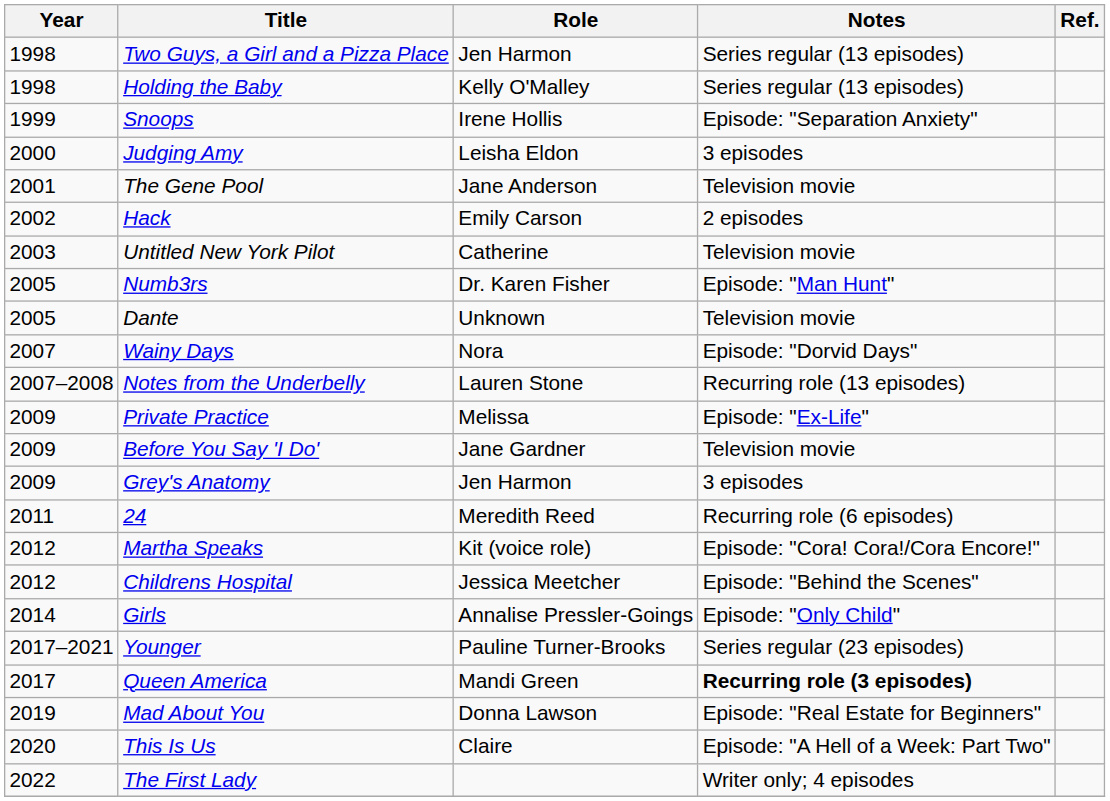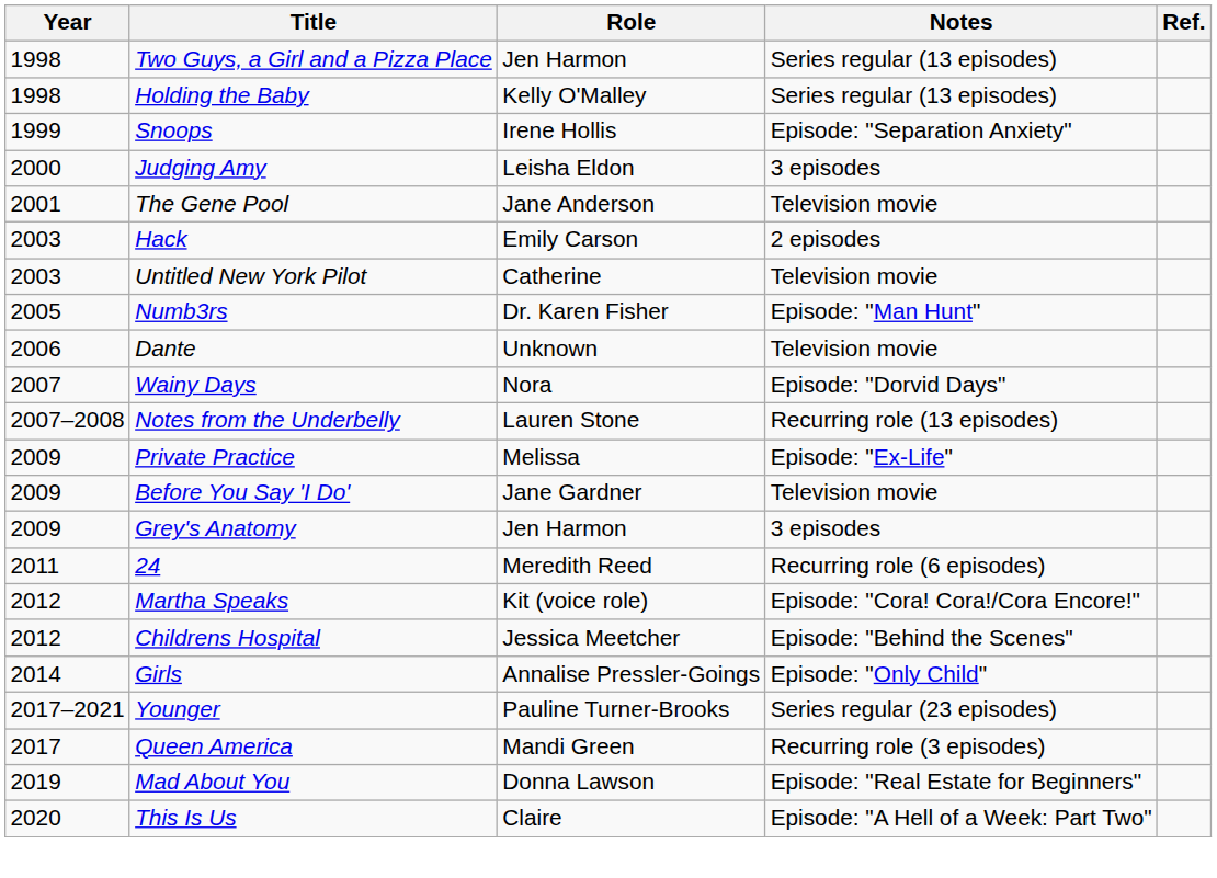 <table class="wikitable sortable">
 <tr>
 <th>Year</th>
 <th>Title</th>
 <th>Role</th>
 <th class=unsortable>Notes</th>
 <th class=unsortable>Ref.</th>
 </tr>
 <tr>
 <td>1998</td>
 <td><em><a href='#'>Two Guys, a Girl and a Pizza Place</a></em></td>
 <td>Jen Harmon</td>
 <td>Series regular (13 episodes)</td>
 <td></td>
 </tr>
 <tr>
 <td>1998</td>
 <td><em><a href='#'>Holding the Baby</a></em></td>
 <td>Kelly O'Malley</td>
 <td>Series regular (13 episodes)</td>
 <td></td>
 </tr>
 <tr>
 <td>1999</td>
 <td><em><a href='#'>Snoops</a></em></td>
 <td>Irene Hollis</td>
 <td>Episode: "Separation Anxiety"</td>
 <td></td>
 </tr>
 <tr>
 <td>2000</td>
 <td><em><a href='#'>Judging Amy</a></em></td>
 <td>Leisha Eldon</td>
 <td>3 episodes</td>
 <td></td>
 </tr>
 <tr>
 <td>2001</td>
 <td><em>The Gene Pool</em></td>
 <td>Jane Anderson</td>
 <td>Television movie</td>
 <td></td>
 </tr>
 <tr>
-<td>2002</td>
+<td>2003</td>
 <td><em><a href='#'>Hack</a></em></td>
 <td>Emily Carson</td>
 <td>2 episodes</td>
 <td></td>
 </tr>
 <tr>
 <td>2003</td>
 <td><em>Untitled New York Pilot</em></td>
 <td>Catherine</td>
 <td>Television movie</td>
 <td></td>
 </tr>
 <tr>
 <td>2005</td>
 <td><em><a href='#'>Numb3rs</a></em></td>
 <td>Dr. Karen Fisher</td>
 <td>Episode: "<a href='#'>Man Hunt</a>"</td>
 <td></td>
 </tr>
 <tr>
-<td>2005</td>
+<td>2006</td>
 <td><em>Dante</em></td>
 <td>Unknown</td>
 <td>Television movie</td>
 <td></td>
 </tr>
 <tr>
 <td>2007</td>
 <td><em><a href='#'>Wainy Days</a></em></td>
 <td>Nora</td>
 <td>Episode: "Dorvid Days"</td>
 <td></td>
 </tr>
 <tr>
 <td>2007–2008</td>
 <td><em><a href='#'>Notes from the Underbelly</a></em></td>
 <td>Lauren Stone</td>
 <td>Recurring role (13 episodes)</td>
 <td></td>
 </tr>
 <tr>
 <td>2009</td>
 <td><em><a href='#'>Private Practice</a></em></td>
 <td>Melissa</td>
 <td>Episode: "<a href='#'>Ex-Life</a>"</td>
 <td></td>
 </tr>
 <tr>
 <td>2009</td>
 <td><em><a href='#'>Before You Say 'I Do'</a></em></td>
 <td>Jane Gardner</td>
 <td>Television movie</td>
 <td></td>
 </tr>
 <tr>
 <td>2009</td>
 <td><em><a href='#'>Grey's Anatomy</a></em></td>
 <td>Jen Harmon</td>
 <td>3 episodes</td>
 <td></td>
 </tr>
 <tr>
 <td>2011</td>
 <td><em><a href='#'>24</a></em></td>
 <td>Meredith Reed</td>
 <td>Recurring role (6 episodes)</td>
 <td></td>
 </tr>
 <tr>
 <td>2012</td>
 <td><em><a href='#'>Martha Speaks</a></em></td>
 <td>Kit (voice role)</td>
 <td>Episode: "Cora! Cora!/Cora Encore!"</td>
 <td></td>
 </tr>
 <tr>
 <td>2012</td>
 <td><em><a href='#'>Childrens Hospital</a></em></td>
 <td>Jessica Meetcher</td>
 <td>Episode: "Behind the Scenes"</td>
 <td></td>
 </tr>
 <tr>
 <td>2014</td>
 <td><em><a href='#'>Girls</a></em></td>
 <td>Annalise Pressler-Goings</td>
 <td>Episode: "<a href='#'>Only Child</a>"</td>
 <td></td>
 </tr>
 <tr>
 <td>2017–2021</td>
 <td><em><a href='#'>Younger</a></em></td>
 <td>Pauline Turner-Brooks</td>
 <td>Series regular (23 episodes)</td>
 <td></td>
 </tr>
 <tr>
 <td>2017</td>
 <td><em><a href='#'>Queen America</a></em></td>
 <td>Mandi Green</td>
-<td><strong>Recurring role (3 episodes)</strong></td>
+<td>Recurring role (3 episodes)</td>
 <td></td>
 </tr>
 <tr>
 <td>2019</td>
 <td><em><a href='#'>Mad About You</a></em></td>
 <td>Donna Lawson</td>
 <td>Episode: "Real Estate for Beginners"</td>
 <td></td>
 </tr>
 <tr>
 <td>2020</td>
 <td><em><a href='#'>This Is Us</a></em></td>
 <td>Claire</td>
 <td>Episode: "A Hell of a Week: Part Two"</td>
 <td></td>
 </tr>
 <tr>
-<td>2022</td>
-<td><em><a href='#'>The First Lady</a></em></td>
-<td></td>
-<td>Writer only; 4 episodes</td>
-<td></td>
-</tr>
-<tr>
 </tr>
 </table>
